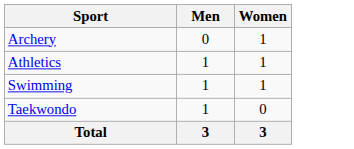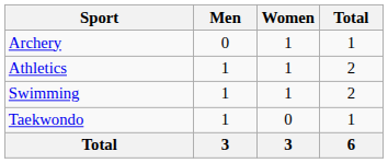 <table class="wikitable sortable" style="text-align:center;">
 <tr>
 <th width=180>Sport</th>
 <th width=55>Men</th>
 <th width=55>Women</th>
+<th width=55>Total</th>
 </tr>
 <tr>
 <td align=left><a href='#'>Archery</a></td>
 <td>0</td>
+<td>1</td>
 <td>1</td>
 </tr>
 <tr>
 <td align=left><a href='#'>Athletics</a></td>
 <td>1</td>
 <td>1</td>
+<td>2</td>
 </tr>
 <tr>
 <td align=left><a href='#'>Swimming</a></td>
 <td>1</td>
 <td>1</td>
+<td>2</td>
 </tr>
 <tr>
 <td align=left><a href='#'>Taekwondo</a></td>
 <td>1</td>
 <td>0</td>
+<td>1</td>
 </tr>
 <tr>
 <th>Total</th>
 <th>3</th>
 <th>3</th>
+<th>6</th>
 </tr>
 </table>
